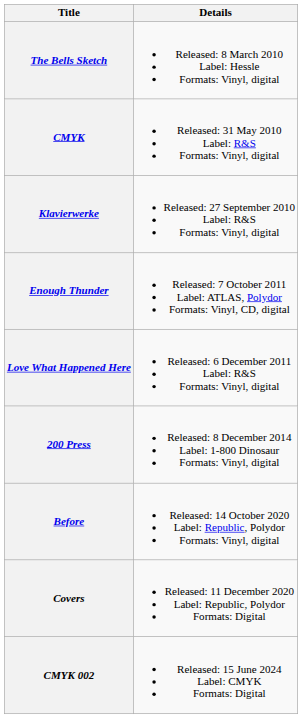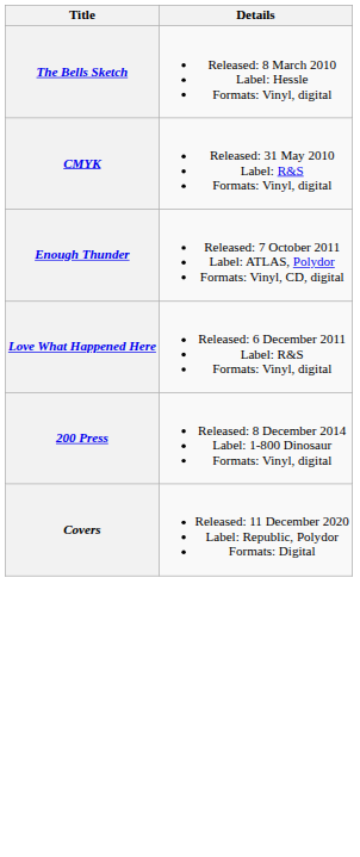 <table class="wikitable plainrowheaders" style="text-align:center;">
 <tr>
 <th scope="col">Title</th>
 <th scope="col">Details</th>
 </tr>
 <tr>
 <th scope="row"><em><a href='#'>The Bells Sketch</a></em></th>
 <td><br><ul><li>Released: 8 March 2010</li><li>Label: Hessle</li><li>Formats: Vinyl, digital</li></ul></td>
 </tr>
 <tr>
 <th scope="row"><em><a href='#'>CMYK</a></em></th>
 <td><br><ul><li>Released: 31 May 2010</li><li>Label: <a href='#'>R&S</a></li><li>Formats: Vinyl, digital</li></ul></td>
 </tr>
 <tr>
-<th scope="row"><em><a href='#'>Klavierwerke</a></em></th>
-<td><br><ul><li>Released: 27 September 2010</li><li>Label: R&S</li><li>Formats: Vinyl, digital</li></ul></td>
-</tr>
-<tr>
 <th scope="row"><em><a href='#'>Enough Thunder</a></em></th>
 <td><br><ul><li>Released: 7 October 2011</li><li>Label: ATLAS, <a href='#'>Polydor</a></li><li>Formats: Vinyl, CD, digital</li></ul></td>
 </tr>
 <tr>
 <th scope="row"><em><a href='#'>Love What Happened Here</a></em></th>
 <td><br><ul><li>Released: 6 December 2011</li><li>Label: R&S</li><li>Formats: Vinyl, digital</li></ul></td>
 </tr>
 <tr>
 <th scope="row"><em><a href='#'>200 Press</a></em></th>
 <td><br><ul><li>Released: 8 December 2014</li><li>Label: 1-800 Dinosaur</li><li>Formats: Vinyl, digital</li></ul></td>
 </tr>
 <tr>
-<th scope="row"><em><a href='#'>Before</a></em></th>
-<td><br><ul><li>Released: 14 October 2020</li><li>Label: <a href='#'>Republic</a>, Polydor</li><li>Formats: Vinyl, digital</li></ul></td>
-</tr>
-<tr>
 <th scope="row"><em>Covers</em></th>
 <td><br><ul><li>Released: 11 December 2020</li><li>Label: Republic, Polydor</li><li>Formats: Digital</li></ul></td>
 </tr>
-<tr>
-<th scope="row"><em>CMYK 002</em></th>
-<td><br><ul><li>Released: 15 June 2024</li><li>Label: CMYK</li><li>Formats: Digital</li></ul></td>
-</tr>
 </table>
